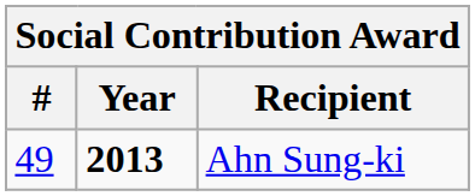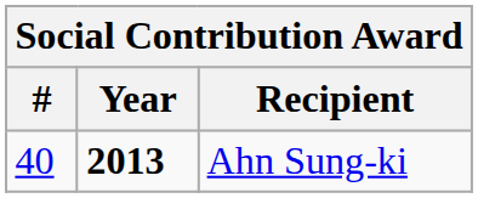 <table class="wikitable collapsible collapsed">
 <tr>
 <th colspan="3">Social Contribution Award</th>
 </tr>
 <tr>
 <th>#</th>
 <th>Year</th>
 <th>Recipient</th>
 </tr>
 <tr>
-<td><a href='#'>49</a></td>
+<td><a href='#'>40</a></td>
 <td><strong>2013</strong></td>
 <td><a href='#'>Ahn Sung-ki</a></td>
 </tr>
 </table>
